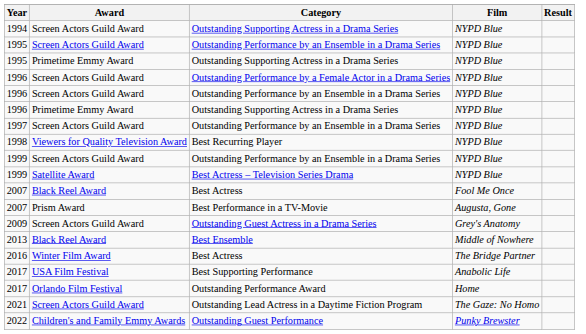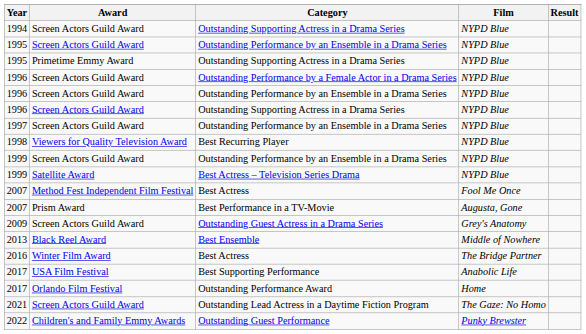 <table class="wikitable">
 <tr>
 </tr>
 <tr>
 <th>Year</th>
 <th>Award</th>
 <th>Category</th>
 <th>Film</th>
 <th>Result</th>
 </tr>
 <tr>
 <td>1994</td>
 <td>Screen Actors Guild Award</td>
 <td><a href='#'>Outstanding Supporting Actress in a Drama Series</a></td>
 <td><em>NYPD Blue</em></td>
 <td></td>
 </tr>
 <tr>
 <td>1995</td>
 <td><a href='#'>Screen Actors Guild Award</a></td>
 <td><a href='#'>Outstanding Performance by an Ensemble in a Drama Series</a></td>
 <td><em>NYPD Blue</em></td>
 <td></td>
 </tr>
 <tr>
 <td>1995</td>
 <td>Primetime Emmy Award</td>
 <td>Outstanding Supporting Actress in a Drama Series</td>
 <td><em>NYPD Blue</em></td>
 <td></td>
 </tr>
 <tr>
 <td>1996</td>
 <td>Screen Actors Guild Award</td>
 <td><a href='#'>Outstanding Performance by a Female Actor in a Drama Series</a></td>
 <td><em>NYPD Blue</em></td>
 <td></td>
 </tr>
 <tr>
 <td>1996</td>
 <td>Screen Actors Guild Award</td>
 <td>Outstanding Performance by an Ensemble in a Drama Series</td>
 <td><em>NYPD Blue</em></td>
 <td></td>
 </tr>
 <tr>
 <td>1996</td>
-<td>Primetime Emmy Award</td>
+<td><a href='#'>Screen Actors Guild Award</a></td>
 <td>Outstanding Supporting Actress in a Drama Series</td>
 <td><em>NYPD Blue</em></td>
 <td></td>
 </tr>
 <tr>
 <td>1997</td>
 <td>Screen Actors Guild Award</td>
 <td>Outstanding Performance by an Ensemble in a Drama Series</td>
 <td><em>NYPD Blue</em></td>
 <td></td>
 </tr>
 <tr>
 <td>1998</td>
 <td><a href='#'>Viewers for Quality Television Award</a></td>
 <td>Best Recurring Player</td>
 <td><em>NYPD Blue</em></td>
 <td></td>
 </tr>
 <tr>
 <td>1999</td>
 <td>Screen Actors Guild Award</td>
 <td>Outstanding Performance by an Ensemble in a Drama Series</td>
 <td><em>NYPD Blue</em></td>
 <td></td>
 </tr>
 <tr>
 <td>1999</td>
 <td><a href='#'>Satellite Award</a></td>
 <td><a href='#'>Best Actress – Television Series Drama</a></td>
 <td><em>NYPD Blue</em></td>
 <td></td>
 </tr>
 <tr>
 <td>2007</td>
-<td><a href='#'>Black Reel Award</a></td>
+<td><a href='#'>Method Fest Independent Film Festival</a></td>
 <td>Best Actress</td>
 <td><em>Fool Me Once</em></td>
 <td></td>
 </tr>
 <tr>
 <td>2007</td>
 <td>Prism Award</td>
 <td>Best Performance in a TV-Movie</td>
 <td><em>Augusta, Gone</em></td>
 <td></td>
 </tr>
 <tr>
 <td>2009</td>
 <td>Screen Actors Guild Award</td>
 <td><a href='#'>Outstanding Guest Actress in a Drama Series</a></td>
 <td><em>Grey's Anatomy</em></td>
 <td></td>
 </tr>
 <tr>
 <td>2013</td>
 <td><a href='#'>Black Reel Award</a></td>
 <td><a href='#'>Best Ensemble</a></td>
 <td><em>Middle of Nowhere</em></td>
 <td></td>
 </tr>
 <tr>
 <td>2016</td>
 <td><a href='#'>Winter Film Award</a></td>
 <td>Best Actress</td>
 <td><em>The Bridge Partner</em></td>
 <td></td>
 </tr>
 <tr>
 <td>2017</td>
 <td><a href='#'>USA Film Festival</a></td>
 <td>Best Supporting Performance</td>
 <td><em>Anabolic Life</em></td>
 <td></td>
 </tr>
 <tr>
 <td>2017</td>
 <td><a href='#'>Orlando Film Festival</a></td>
 <td>Outstanding Performance Award</td>
 <td><em>Home</em></td>
 <td></td>
 </tr>
 <tr>
 <td>2021</td>
 <td><a href='#'>Screen Actors Guild Award</a></td>
 <td>Outstanding Lead Actress in a Daytime Fiction Program</td>
 <td><em>The Gaze: No Homo</em></td>
 <td></td>
 </tr>
 <tr>
 <td>2022</td>
 <td><a href='#'>Children's and Family Emmy Awards</a></td>
 <td><a href='#'>Outstanding Guest Performance</a></td>
 <td><em><a href='#'>Punky Brewster</a></em></td>
 <td></td>
 </tr>
 </table>
